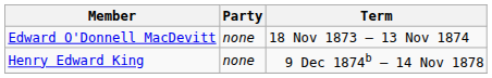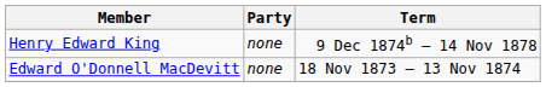 <table class="wikitable">
 <tr>
 <th>Member</th>
 <th>Party</th>
 <th>Term</th>
 </tr>
 <tr>
+<td><a href='#'>Henry Edward King</a></td>
+<td><em>none</em></td>
+<td>  9 Dec 1874<sup>b</sup> – 14 Nov 1878</td>
+</tr>
+<tr>
 <td><a href='#'>Edward O'Donnell MacDevitt</a></td>
 <td><em>none</em></td>
 <td>18 Nov 1873  – 13 Nov 1874</td>
 </tr>
 <tr>
-<td><a href='#'>Henry Edward King</a></td>
-<td><em>none</em></td>
-<td>  9 Dec 1874<sup>b</sup> – 14 Nov 1878</td>
-</tr>
-<tr>
 </tr>
 </table>
